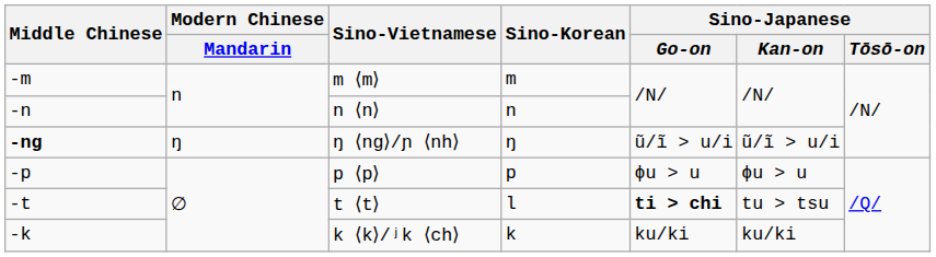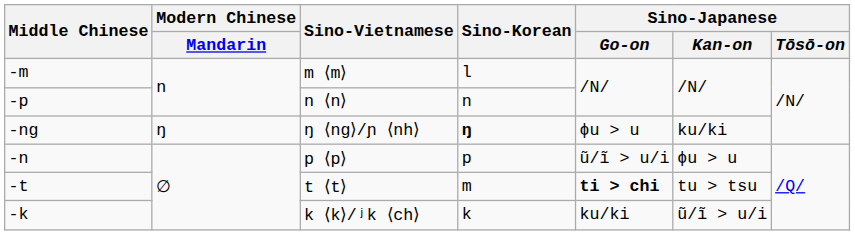 <table class="wikitable mw-collapsible">
 <tr>
 <th rowspan="2">Middle Chinese</th>
 <th>Modern Chinese</th>
 <th rowspan="2">Sino-Vietnamese</th>
 <th rowspan="2">Sino-Korean</th>
 <th colspan="3">Sino-Japanese</th>
 </tr>
 <tr>
 <th><a href='#'>Mandarin</a></th>
 <th><em>Go-on</em></th>
 <th><em>Kan-on</em></th>
 <th><em>Tōsō-on</em></th>
 </tr>
 <tr>
 <td>-m</td>
 <td rowspan="2">n</td>
 <td>m ⟨m⟩</td>
-<td>m</td>
+<td>l</td>
 <td rowspan="2">/N/</td>
 <td rowspan="2">/N/</td>
 <td rowspan="3">/N/</td>
 </tr>
 <tr>
-<td>-n</td>
+<td>-p</td>
 <td>n ⟨n⟩</td>
 <td>n</td>
 </tr>
 <tr>
-<td><strong>-ng</strong></td>
+<td>-ng</td>
 <td>ŋ</td>
 <td>ŋ ⟨ng⟩/ɲ ⟨nh⟩</td>
-<td>ŋ</td>
-<td>ũ/ĩ > u/i</td>
-<td>ũ/ĩ > u/i</td>
+<td><strong>ŋ</strong></td>
+<td>ɸu > u</td>
+<td>ku/ki</td>
 </tr>
 <tr>
-<td>-p</td>
+<td>-n</td>
 <td rowspan="3">∅</td>
 <td>p ⟨p⟩</td>
 <td>p</td>
-<td>ɸu > u</td>
+<td>ũ/ĩ > u/i</td>
 <td>ɸu > u</td>
 <td rowspan="3"><a href='#'>/Q/</a></td>
 </tr>
 <tr>
 <td>-t</td>
 <td>t ⟨t⟩</td>
-<td>l</td>
+<td>m</td>
 <td><strong>ti > chi</strong></td>
 <td>tu > tsu</td>
 </tr>
 <tr>
 <td>-k</td>
 <td>k ⟨k⟩/ʲk ⟨ch⟩</td>
 <td>k</td>
 <td>ku/ki</td>
-<td>ku/ki</td>
+<td>ũ/ĩ > u/i</td>
 </tr>
 </table>
